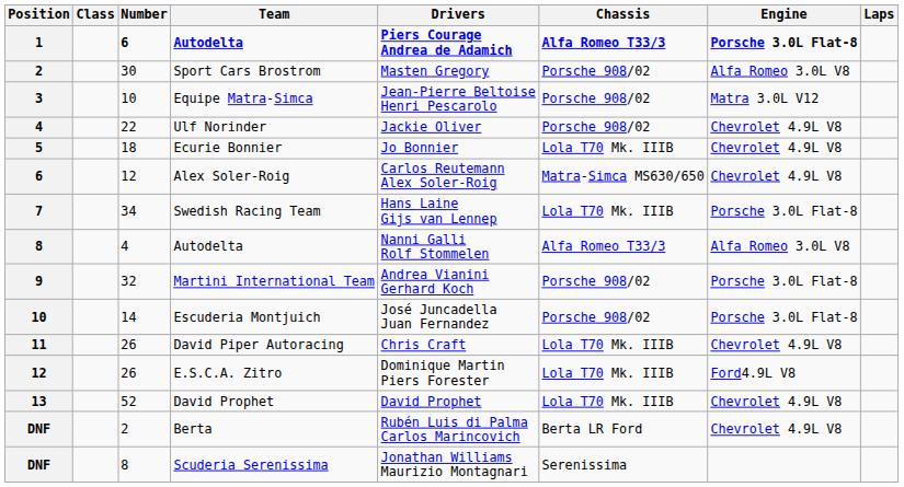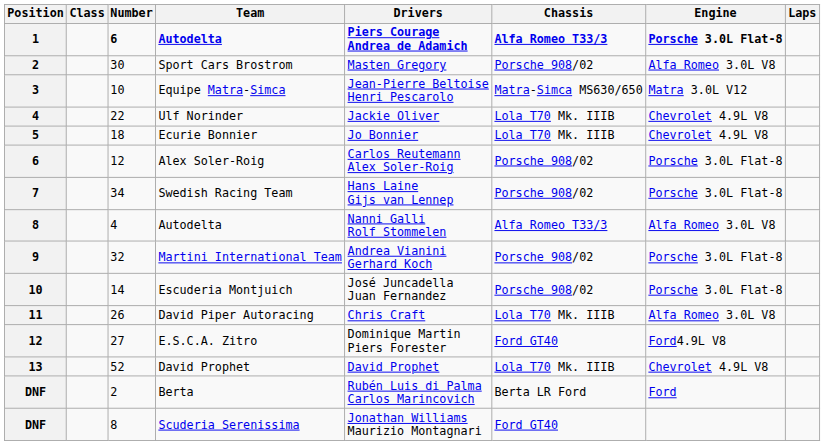 <table class="wikitable" style="font-size: 95%;">
 <tr>
 <th>Position</th>
 <th>Class</th>
 <th>Number</th>
 <th>Team</th>
 <th>Drivers</th>
 <th>Chassis</th>
 <th>Engine</th>
 <th>Laps</th>
 </tr>
 <tr style="font-weight:bold">
 <th>1</th>
 <td></td>
 <td>6</td>
 <td> <a href='#'>Autodelta</a></td>
 <td> <a href='#'>Piers Courage</a><br> <a href='#'>Andrea de Adamich</a></td>
 <td><a href='#'>Alfa Romeo T33/3</a></td>
 <td><a href='#'>Porsche</a> 3.0L Flat-8</td>
 <td></td>
 </tr>
 <tr>
 <th>2</th>
 <td></td>
 <td>30</td>
 <td> Sport Cars Brostrom</td>
 <td> <a href='#'>Masten Gregory</a></td>
 <td><a href='#'>Porsche 908</a>/02</td>
 <td><a href='#'>Alfa Romeo</a> 3.0L V8</td>
 <td></td>
 </tr>
 <tr>
 <th>3</th>
 <td></td>
 <td>10</td>
 <td> Equipe <a href='#'>Matra</a>-<a href='#'>Simca</a></td>
 <td> <a href='#'>Jean-Pierre Beltoise</a><br> <a href='#'>Henri Pescarolo</a></td>
-<td><a href='#'>Porsche 908</a>/02</td>
+<td><a href='#'>Matra</a>-<a href='#'>Simca</a> MS630/650</td>
 <td><a href='#'>Matra</a> 3.0L V12</td>
 <td></td>
 </tr>
 <tr>
 <th>4</th>
 <td></td>
 <td>22</td>
 <td> Ulf Norinder</td>
 <td> <a href='#'>Jackie Oliver</a></td>
-<td><a href='#'>Porsche 908</a>/02</td>
+<td><a href='#'>Lola T70</a> Mk. IIIB</td>
 <td><a href='#'>Chevrolet</a> 4.9L V8</td>
 <td></td>
 </tr>
 <tr>
 <th>5</th>
 <td></td>
 <td>18</td>
 <td> Ecurie Bonnier</td>
 <td> <a href='#'>Jo Bonnier</a></td>
 <td><a href='#'>Lola T70</a> Mk. IIIB</td>
 <td><a href='#'>Chevrolet</a> 4.9L V8</td>
 <td></td>
 </tr>
 <tr>
 <th>6</th>
 <td></td>
 <td>12</td>
 <td> Alex Soler-Roig</td>
 <td> <a href='#'>Carlos Reutemann</a><br> <a href='#'>Alex Soler-Roig</a></td>
-<td><a href='#'>Matra</a>-<a href='#'>Simca</a> MS630/650</td>
-<td><a href='#'>Chevrolet</a> 4.9L V8</td>
+<td><a href='#'>Porsche 908</a>/02</td>
+<td><a href='#'>Porsche</a> 3.0L Flat-8</td>
 <td></td>
 </tr>
 <tr>
 <th>7</th>
 <td></td>
 <td>34</td>
 <td> Swedish Racing Team</td>
 <td> <a href='#'>Hans Laine</a><br> <a href='#'>Gijs van Lennep</a></td>
-<td><a href='#'>Lola T70</a> Mk. IIIB</td>
+<td><a href='#'>Porsche 908</a>/02</td>
 <td><a href='#'>Porsche</a> 3.0L Flat-8</td>
 <td></td>
 </tr>
 <tr>
 <th>8</th>
 <td></td>
 <td>4</td>
 <td> Autodelta</td>
 <td> <a href='#'>Nanni Galli</a><br> <a href='#'>Rolf Stommelen</a></td>
 <td><a href='#'>Alfa Romeo T33/3</a></td>
 <td><a href='#'>Alfa Romeo</a> 3.0L V8</td>
 <td></td>
 </tr>
 <tr>
 <th>9</th>
 <td></td>
 <td>32</td>
 <td> <a href='#'>Martini International Team</a></td>
 <td> <a href='#'>Andrea Vianini</a><br> <a href='#'>Gerhard Koch</a></td>
 <td><a href='#'>Porsche 908</a>/02</td>
 <td><a href='#'>Porsche</a> 3.0L Flat-8</td>
 <td></td>
 </tr>
 <tr>
 <th>10</th>
 <td></td>
 <td>14</td>
 <td> Escuderia Montjuich</td>
 <td> José Juncadella<br> Juan Fernandez</td>
 <td><a href='#'>Porsche 908</a>/02</td>
 <td><a href='#'>Porsche</a> 3.0L Flat-8</td>
 <td></td>
 </tr>
 <tr>
 <th>11</th>
 <td></td>
 <td>26</td>
 <td> David Piper Autoracing</td>
 <td> <a href='#'>Chris Craft</a></td>
 <td><a href='#'>Lola T70</a> Mk. IIIB</td>
-<td><a href='#'>Chevrolet</a> 4.9L V8</td>
+<td><a href='#'>Alfa Romeo</a> 3.0L V8</td>
 <td></td>
 </tr>
 <tr>
 <th>12</th>
 <td></td>
-<td>26</td>
+<td>27</td>
 <td> E.S.C.A. Zitro</td>
 <td> Dominique Martin<br> Piers Forester</td>
-<td><a href='#'>Lola T70</a> Mk. IIIB</td>
+<td><a href='#'>Ford GT40</a></td>
 <td><a href='#'>Ford</a>4.9L V8</td>
 <td></td>
 </tr>
 <tr>
 <th>13</th>
 <td></td>
 <td>52</td>
 <td> David Prophet</td>
 <td> <a href='#'>David Prophet</a></td>
 <td><a href='#'>Lola T70</a> Mk. IIIB</td>
 <td><a href='#'>Chevrolet</a> 4.9L V8</td>
 <td></td>
 </tr>
 <tr>
 <th>DNF</th>
 <td></td>
 <td>2</td>
 <td> Berta</td>
 <td> <a href='#'>Rubén Luis di Palma</a><br> <a href='#'>Carlos Marincovich</a></td>
 <td>Berta LR Ford</td>
-<td><a href='#'>Chevrolet</a> 4.9L V8</td>
+<td><a href='#'>Ford</a></td>
 <td></td>
 </tr>
 <tr>
 <th>DNF</th>
 <td></td>
 <td>8</td>
 <td> <a href='#'>Scuderia Serenissima</a></td>
 <td> <a href='#'>Jonathan Williams</a><br> Maurizio Montagnari</td>
-<td>Serenissima</td>
+<td><a href='#'>Ford GT40</a></td>
 <td></td>
 <td></td>
 </tr>
 </table>
